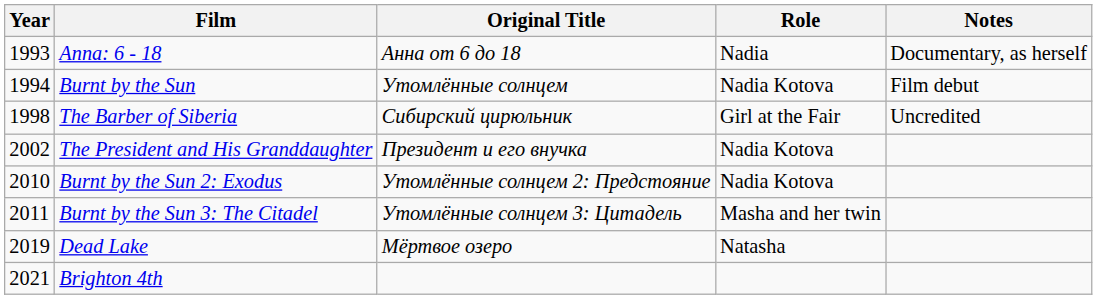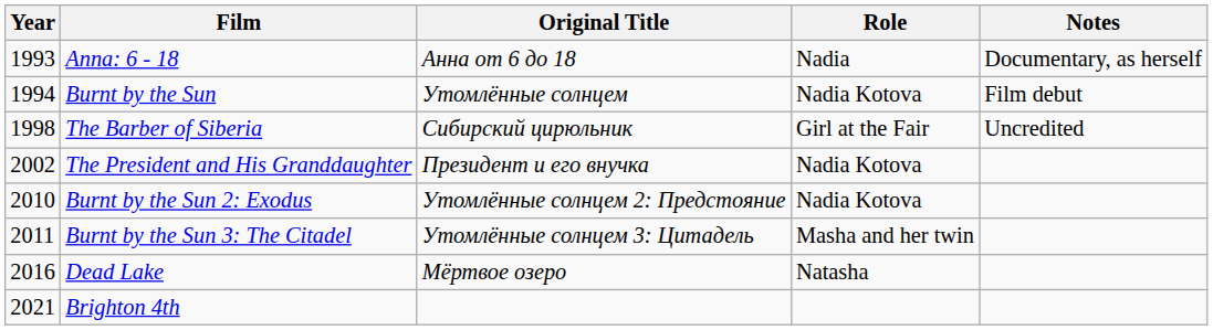 <table class="wikitable sortable">
 <tr>
 <th>Year</th>
 <th>Film</th>
 <th>Original Title</th>
 <th>Role</th>
 <th class="unsortable">Notes</th>
 </tr>
 <tr>
 <td>1993</td>
 <td><em><a href='#'>Anna: 6 - 18</a></em></td>
 <td><em>Анна от 6 до 18</em></td>
 <td>Nadia</td>
 <td>Documentary, as herself</td>
 </tr>
 <tr>
 <td>1994</td>
 <td><em><a href='#'>Burnt by the Sun</a></em></td>
 <td><em>Утомлённые солнцем</em></td>
 <td>Nadia Kotova</td>
 <td>Film debut</td>
 </tr>
 <tr>
 <td>1998</td>
 <td><em><a href='#'>The Barber of Siberia</a></em></td>
 <td><em>Сибирский цирюльник</em></td>
 <td>Girl at the Fair</td>
 <td>Uncredited</td>
 </tr>
 <tr>
 <td>2002</td>
 <td><em><a href='#'>The President and His Granddaughter</a></em></td>
 <td><em>Президент и его внучка</em></td>
 <td>Nadia Kotova</td>
 <td></td>
 </tr>
 <tr>
 <td>2010</td>
 <td><em><a href='#'>Burnt by the Sun 2: Exodus</a></em></td>
 <td><em>Утомлённые солнцем 2: Предстояние</em></td>
 <td>Nadia Kotova</td>
 <td></td>
 </tr>
 <tr>
 <td>2011</td>
 <td><em><a href='#'>Burnt by the Sun 3: The Citadel</a></em></td>
 <td><em>Утомлённые солнцем 3: Цитадель</em></td>
 <td>Masha and her twin</td>
 <td></td>
 </tr>
 <tr>
-<td>2019</td>
+<td>2016</td>
 <td><em><a href='#'>Dead Lake</a></em></td>
 <td><em>Мёртвое озеро</em></td>
 <td>Natasha</td>
 <td></td>
 </tr>
 <tr>
 <td>2021</td>
 <td><em><a href='#'>Brighton 4th</a></em></td>
 <td></td>
 <td></td>
 </tr>
 </table>
